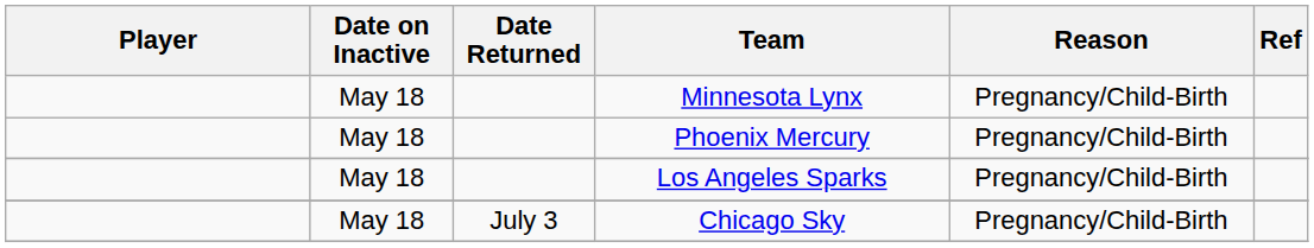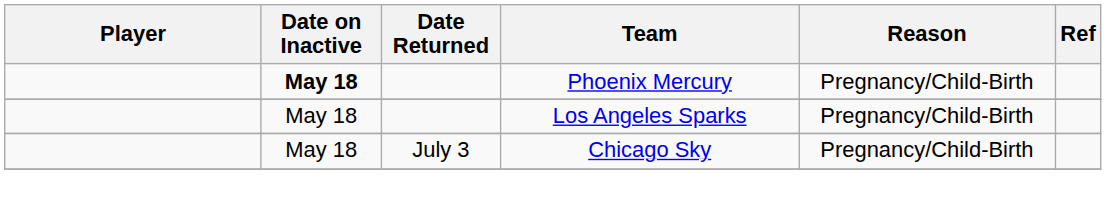 <table class="wikitable sortable" style="text-align:center">
 <tr>
 <th style="width:180px">Player</th>
 <th style="width:80px">Date on Inactive</th>
 <th style="width:80px">Date Returned</th>
 <th style="width:210px">Team</th>
 <th style="width:180px">Reason</th>
 <th class="unsortable">Ref</th>
 </tr>
 <tr>
 <td align=left> </td>
-<td align=center>May 18</td>
-<td align=center></td>
-<td align=center><a href='#'>Minnesota Lynx</a></td>
-<td align=center>Pregnancy/Child-Birth</td>
-<td align=center></td>
-</tr>
-<tr>
-<td align=left> </td>
-<td align=center>May 18</td>
+<td align=center><strong>May 18</strong></td>
 <td align=center></td>
 <td align=center><a href='#'>Phoenix Mercury</a></td>
 <td align=center>Pregnancy/Child-Birth</td>
 <td align=center></td>
 </tr>
 <tr>
 </tr>
 <tr>
 <td align=left> </td>
 <td align=center>May 18</td>
 <td align=center></td>
 <td align=center><a href='#'>Los Angeles Sparks</a></td>
 <td align=center>Pregnancy/Child-Birth</td>
 <td align=center></td>
 </tr>
 <tr>
 </tr>
 <tr>
 <td align=left> </td>
 <td align=center>May 18</td>
 <td align=center>July 3</td>
 <td align=center><a href='#'>Chicago Sky</a></td>
 <td align=center>Pregnancy/Child-Birth</td>
 <td align=center></td>
 </tr>
 <tr>
 </tr>
 </table>
